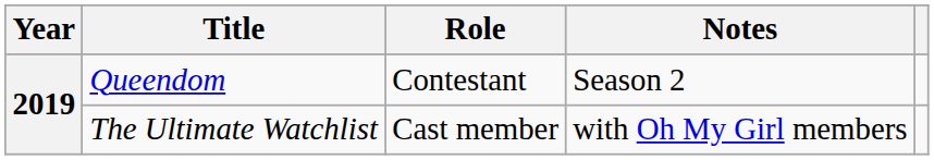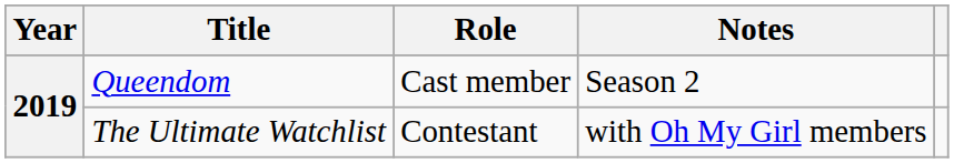 <table class="wikitable plainrowheaders sortable">
 <tr>
 <th scope="col">Year</th>
 <th scope="col">Title</th>
 <th scope="col">Role</th>
 <th scope="col">Notes</th>
 <th scope="col" class="unsortable"></th>
 </tr>
 <tr>
 <th scope="row" rowspan="2">2019</th>
 <td><em><a href='#'>Queendom</a></em></td>
-<td>Contestant</td>
+<td>Cast member</td>
 <td>Season 2</td>
 <td style="text-align:center"></td>
 </tr>
 <tr>
 <td><em>The Ultimate Watchlist</em></td>
-<td>Cast member</td>
+<td>Contestant</td>
 <td>with <a href='#'>Oh My Girl</a> members</td>
 <td style="text-align:center"></td>
 </tr>
 </table>
